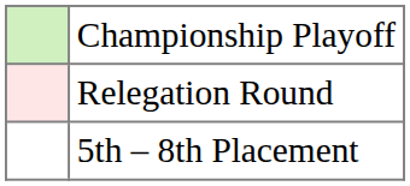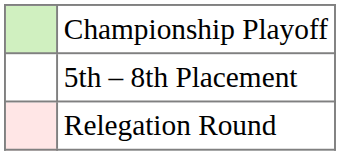 <table bgcolor="#f7f8ff" cellpadding="3" cellspacing="0" border="1" style="font-size: 95%; border: gray solid 1px; border-collapse: collapse;text-align:center;">
 <tr>
 <td style="background: #D0F0C0;" width="20"></td>
 <td bgcolor="#ffffff" align="left">Championship Playoff</td>
 </tr>
 <tr>
+<td style="background: #FFFFFF;" width="20"></td>
+<td bgcolor="#ffffff" align="left">5th – 8th Placement</td>
+</tr>
+<tr>
 <td style="background: #FFE6E6;" width="20"></td>
 <td bgcolor="#ffffff" align="left">Relegation Round</td>
 </tr>
-<tr>
-<td style="background: #FFFFFF;" width="20"></td>
-<td bgcolor="#ffffff" align="left">5th – 8th Placement</td>
-</tr>
 </table>
